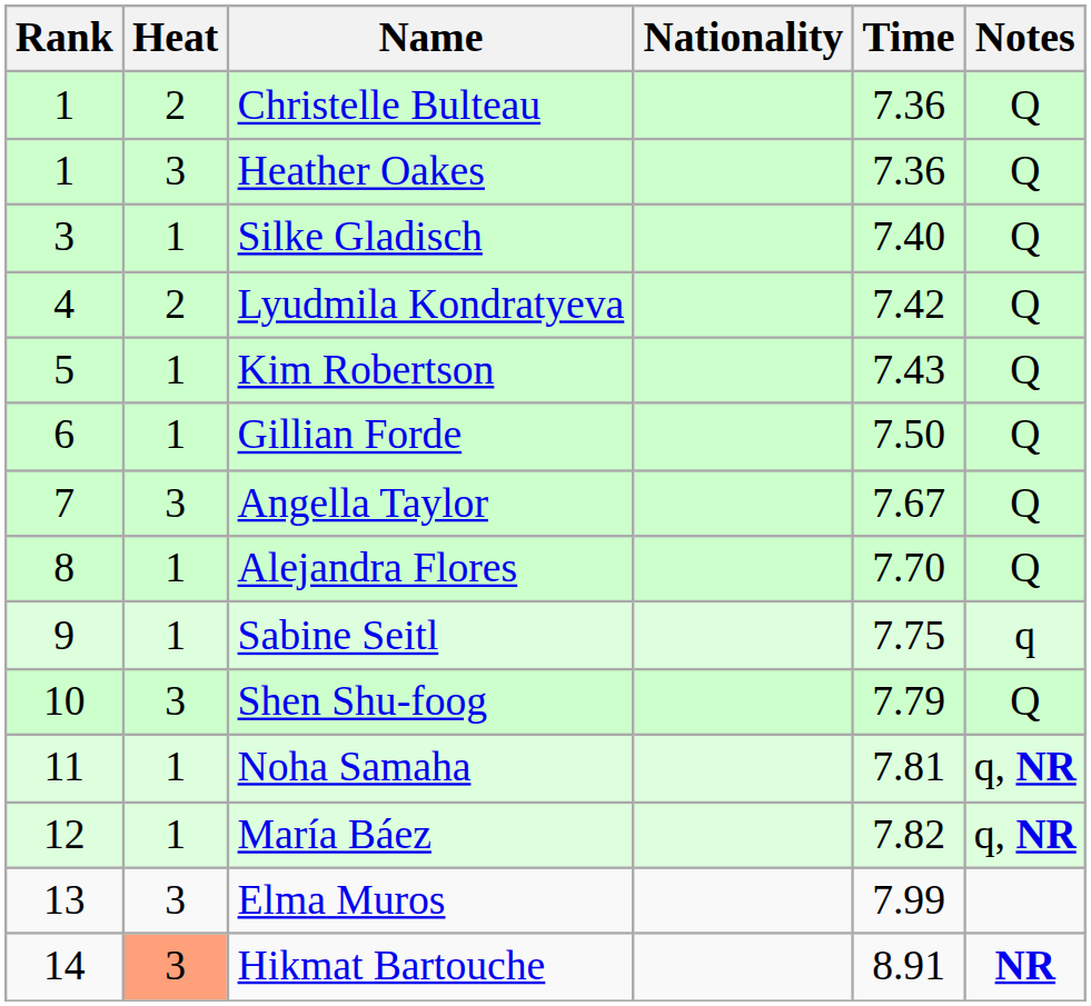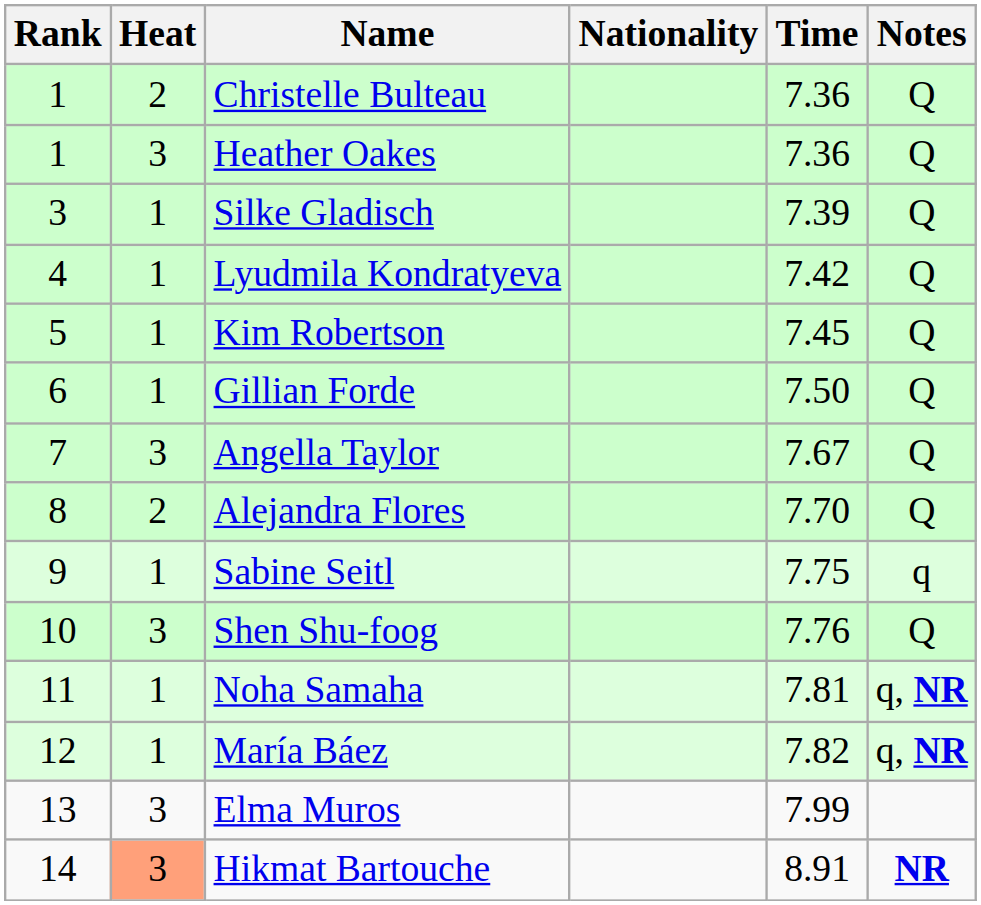 <table class="wikitable sortable" style="text-align:center">
 <tr>
 <th>Rank</th>
 <th>Heat</th>
 <th>Name</th>
 <th>Nationality</th>
 <th>Time</th>
 <th>Notes</th>
 </tr>
 <tr bgcolor=ccffcc>
 <td>1</td>
 <td>2</td>
 <td align="left"><a href='#'>Christelle Bulteau</a></td>
 <td align=left></td>
 <td>7.36</td>
 <td>Q</td>
 </tr>
 <tr bgcolor=ccffcc>
 <td>1</td>
 <td>3</td>
 <td align="left"><a href='#'>Heather Oakes</a></td>
 <td align=left></td>
 <td>7.36</td>
 <td>Q</td>
 </tr>
 <tr bgcolor=ccffcc>
 <td>3</td>
 <td>1</td>
 <td align="left"><a href='#'>Silke Gladisch</a></td>
 <td align=left></td>
-<td>7.40</td>
+<td>7.39</td>
 <td>Q</td>
 </tr>
 <tr bgcolor=ccffcc>
 <td>4</td>
-<td>2</td>
+<td>1</td>
 <td align="left"><a href='#'>Lyudmila Kondratyeva</a></td>
 <td align=left></td>
 <td>7.42</td>
 <td>Q</td>
 </tr>
 <tr bgcolor=ccffcc>
 <td>5</td>
 <td>1</td>
 <td align="left"><a href='#'>Kim Robertson</a></td>
 <td align=left></td>
-<td>7.43</td>
+<td>7.45</td>
 <td>Q</td>
 </tr>
 <tr bgcolor=ccffcc>
 <td>6</td>
 <td>1</td>
 <td align="left"><a href='#'>Gillian Forde</a></td>
 <td align=left></td>
 <td>7.50</td>
 <td>Q</td>
 </tr>
 <tr bgcolor=ccffcc>
 <td>7</td>
 <td>3</td>
 <td align="left"><a href='#'>Angella Taylor</a></td>
 <td align=left></td>
 <td>7.67</td>
 <td>Q</td>
 </tr>
 <tr bgcolor=ccffcc>
 <td>8</td>
-<td>1</td>
+<td>2</td>
 <td align="left"><a href='#'>Alejandra Flores</a></td>
 <td align=left></td>
 <td>7.70</td>
 <td>Q</td>
 </tr>
 <tr bgcolor=ddffdd>
 <td>9</td>
 <td>1</td>
 <td align="left"><a href='#'>Sabine Seitl</a></td>
 <td align=left></td>
 <td>7.75</td>
 <td>q</td>
 </tr>
 <tr bgcolor=ccffcc>
 <td>10</td>
 <td>3</td>
 <td align="left"><a href='#'>Shen Shu-foog</a></td>
 <td align=left></td>
-<td>7.79</td>
+<td>7.76</td>
 <td>Q</td>
 </tr>
 <tr bgcolor=ddffdd>
 <td>11</td>
 <td>1</td>
 <td align="left"><a href='#'>Noha Samaha</a></td>
 <td align=left></td>
 <td>7.81</td>
 <td>q, <strong><a href='#'>NR</a></strong></td>
 </tr>
 <tr bgcolor=ddffdd>
 <td>12</td>
 <td>1</td>
 <td align="left"><a href='#'>María Báez</a></td>
 <td align=left></td>
 <td>7.82</td>
 <td>q, <strong><a href='#'>NR</a></strong></td>
 </tr>
 <tr>
 <td>13</td>
 <td>3</td>
 <td align="left"><a href='#'>Elma Muros</a></td>
 <td align=left></td>
 <td>7.99</td>
 <td></td>
 </tr>
 <tr>
 <td>14</td>
 <td style="background: lightsalmon;">3</td>
 <td align="left"><a href='#'>Hikmat Bartouche</a></td>
 <td align=left></td>
 <td>8.91</td>
 <td><strong><a href='#'>NR</a></strong></td>
 </tr>
 </table>
